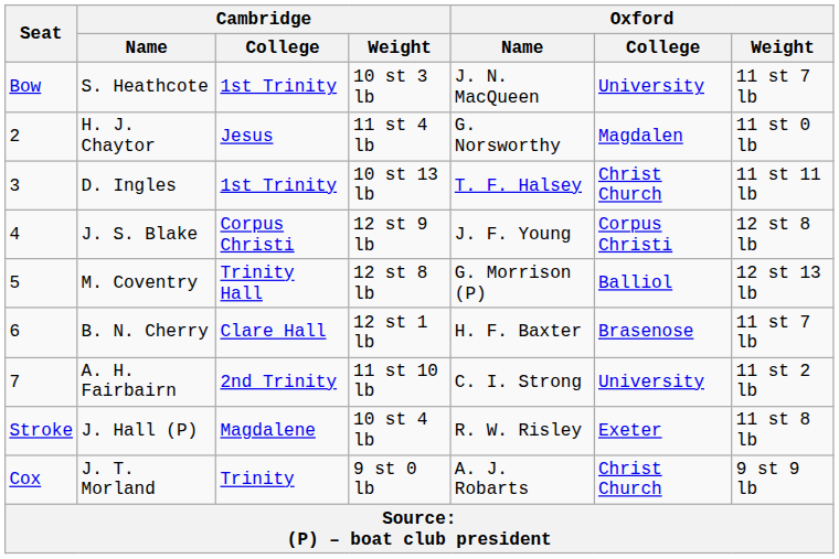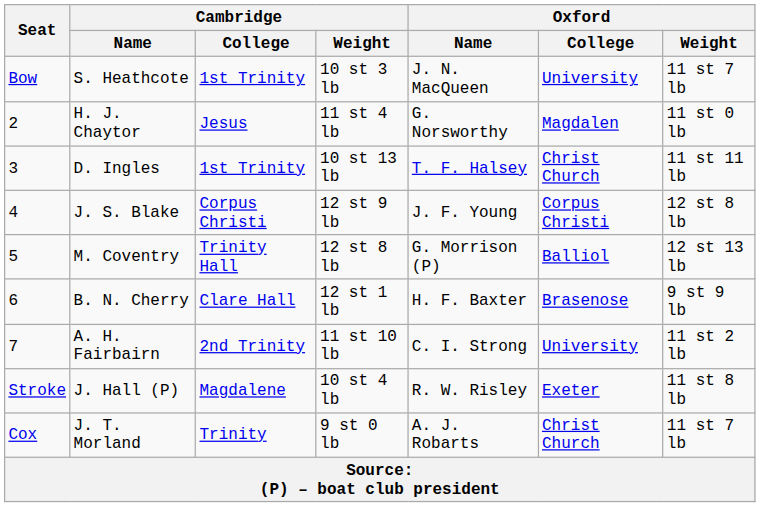 <table class=wikitable>
 <tr>
 <th rowspan="2">Seat</th>
 <th colspan="3">Cambridge <br> </th>
 <th colspan="3">Oxford <br> </th>
 </tr>
 <tr>
 <th>Name</th>
 <th>College</th>
 <th>Weight</th>
 <th>Name</th>
 <th>College</th>
 <th>Weight</th>
 </tr>
 <tr>
 <td><a href='#'>Bow</a></td>
 <td>S. Heathcote</td>
 <td><a href='#'>1st Trinity</a></td>
 <td>10 st 3 lb</td>
 <td>J. N. MacQueen</td>
 <td><a href='#'>University</a></td>
 <td>11 st 7 lb</td>
 </tr>
 <tr>
 <td>2</td>
 <td>H. J. Chaytor</td>
 <td><a href='#'>Jesus</a></td>
 <td>11 st 4 lb</td>
 <td>G. Norsworthy</td>
 <td><a href='#'>Magdalen</a></td>
 <td>11 st 0 lb</td>
 </tr>
 <tr>
 <td>3</td>
 <td>D. Ingles</td>
 <td><a href='#'>1st Trinity</a></td>
 <td>10 st 13 lb</td>
 <td><a href='#'>T. F. Halsey</a></td>
 <td><a href='#'>Christ Church</a></td>
 <td>11 st 11 lb</td>
 </tr>
 <tr>
 <td>4</td>
 <td>J. S. Blake</td>
 <td><a href='#'>Corpus Christi</a></td>
 <td>12 st 9 lb</td>
 <td>J. F. Young</td>
 <td><a href='#'>Corpus Christi</a></td>
 <td>12 st 8 lb</td>
 </tr>
 <tr>
 <td>5</td>
 <td>M. Coventry</td>
 <td><a href='#'>Trinity Hall</a></td>
 <td>12 st 8 lb</td>
 <td>G. Morrison (P)</td>
 <td><a href='#'>Balliol</a></td>
 <td>12 st 13 lb</td>
 </tr>
 <tr>
 <td>6</td>
 <td>B. N. Cherry</td>
 <td><a href='#'>Clare Hall</a></td>
 <td>12 st 1 lb</td>
 <td>H. F. Baxter</td>
 <td><a href='#'>Brasenose</a></td>
-<td>11 st 7 lb</td>
+<td>9 st 9 lb</td>
 </tr>
 <tr>
 <td>7</td>
 <td>A. H. Fairbairn</td>
 <td><a href='#'>2nd Trinity</a></td>
 <td>11 st 10 lb</td>
 <td>C. I. Strong</td>
 <td><a href='#'>University</a></td>
 <td>11 st 2 lb</td>
 </tr>
 <tr>
 <td><a href='#'>Stroke</a></td>
 <td>J. Hall (P)</td>
 <td><a href='#'>Magdalene</a></td>
 <td>10 st 4 lb</td>
 <td>R. W. Risley</td>
 <td><a href='#'>Exeter</a></td>
 <td>11 st 8 lb</td>
 </tr>
 <tr>
 <td><a href='#'>Cox</a></td>
 <td>J. T. Morland</td>
 <td><a href='#'>Trinity</a></td>
 <td>9 st 0 lb</td>
 <td>A. J. Robarts</td>
 <td><a href='#'>Christ Church</a></td>
-<td>9 st 9 lb</td>
+<td>11 st 7 lb</td>
 </tr>
 <tr>
 <th colspan="9">Source:<br>(P) – boat club president</th>
 </tr>
 </table>
